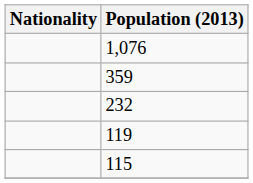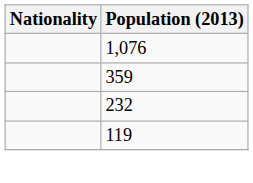 <table class="wikitable" style="float:right;">
 <tr>
 <th scope="col">Nationality</th>
 <th scope="col">Population (2013)</th>
 </tr>
 <tr>
 <td></td>
 <td>1,076</td>
 </tr>
 <tr>
 <td></td>
 <td>359</td>
 </tr>
 <tr>
 <td></td>
 <td>232</td>
 </tr>
 <tr>
 <td></td>
 <td>119</td>
 </tr>
 <tr>
-<td></td>
-<td>115</td>
-</tr>
-<tr>
 </tr>
 </table>
